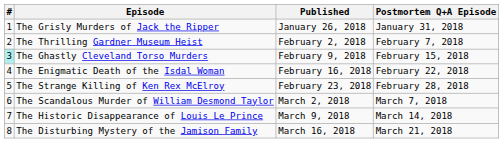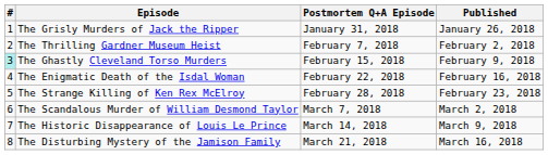 <table class="wikitable mw-collapsible">
 <tr>
 <th>#</th>
 <th>Episode</th>
+<th>Postmortem Q+A Episode</th>
 <th>Published</th>
-<th>Postmortem Q+A Episode</th>
 </tr>
 <tr>
 <td>1</td>
 <td>The Grisly Murders of <a href='#'>Jack the Ripper</a></td>
+<td>January 31, 2018</td>
 <td>January 26, 2018</td>
-<td>January 31, 2018</td>
 </tr>
 <tr>
 <td>2</td>
 <td>The Thrilling <a href='#'>Gardner Museum Heist</a></td>
+<td>February 7, 2018</td>
 <td>February 2, 2018</td>
-<td>February 7, 2018</td>
 </tr>
 <tr>
 <td style="background: paleturquoise;">3</td>
 <td>The Ghastly <a href='#'>Cleveland Torso Murders</a></td>
+<td>February 15, 2018</td>
 <td>February 9, 2018</td>
-<td>February 15, 2018</td>
 </tr>
 <tr>
 <td>4</td>
 <td>The Enigmatic Death of the <a href='#'>Isdal Woman</a></td>
+<td>February 22, 2018</td>
 <td>February 16, 2018</td>
-<td>February 22, 2018</td>
 </tr>
 <tr>
 <td>5</td>
 <td>The Strange Killing of <a href='#'>Ken Rex McElroy</a></td>
+<td>February 28, 2018</td>
 <td>February 23, 2018</td>
-<td>February 28, 2018</td>
 </tr>
 <tr>
 <td>6</td>
 <td>The Scandalous Murder of <a href='#'>William Desmond Taylor</a></td>
+<td>March 7, 2018</td>
 <td>March 2, 2018</td>
-<td>March 7, 2018</td>
 </tr>
 <tr>
 <td>7</td>
 <td>The Historic Disappearance of <a href='#'>Louis Le Prince</a></td>
+<td>March 14, 2018</td>
 <td>March 9, 2018</td>
-<td>March 14, 2018</td>
 </tr>
 <tr>
 <td>8</td>
 <td>The Disturbing Mystery of the <a href='#'>Jamison Family</a></td>
+<td>March 21, 2018</td>
 <td>March 16, 2018</td>
-<td>March 21, 2018</td>
 </tr>
 </table>
